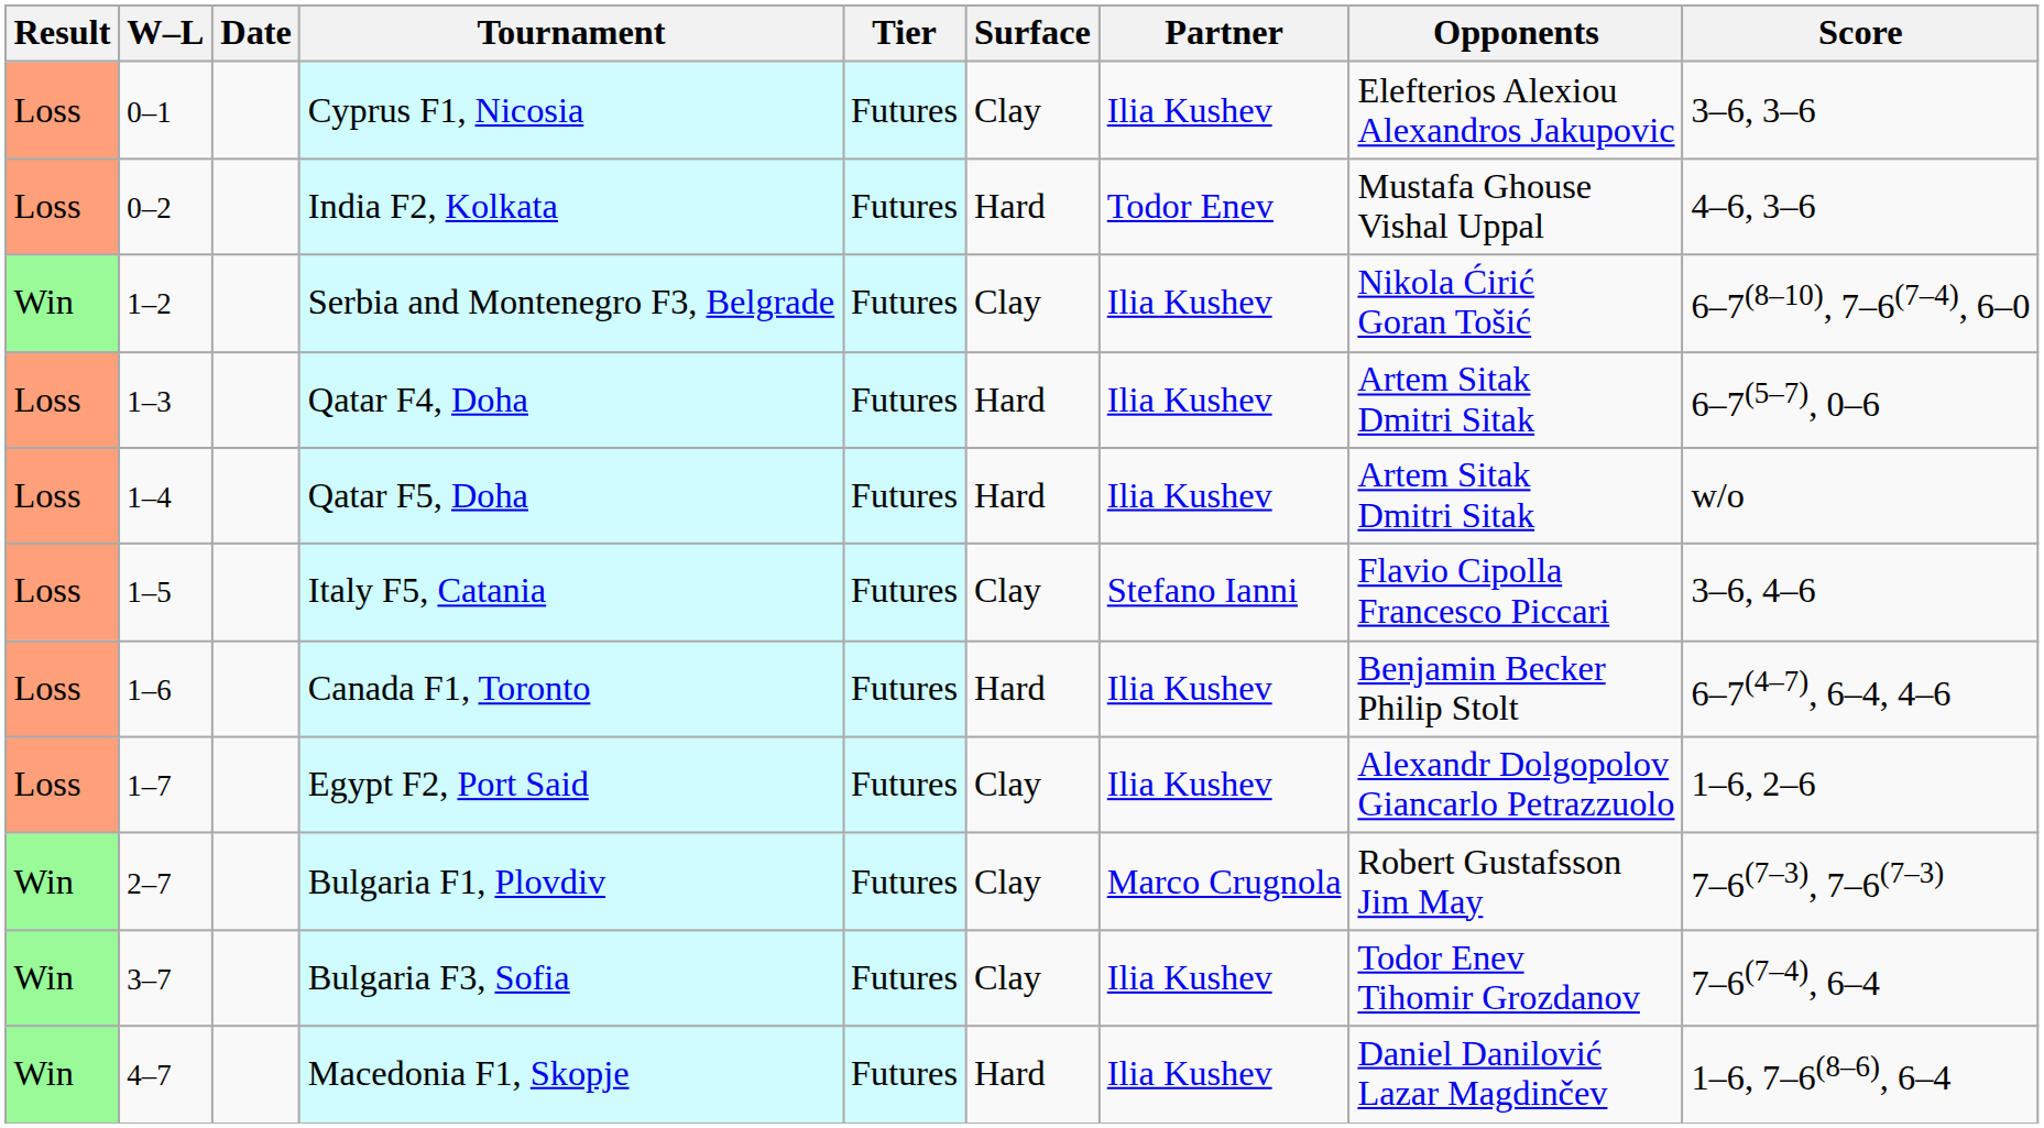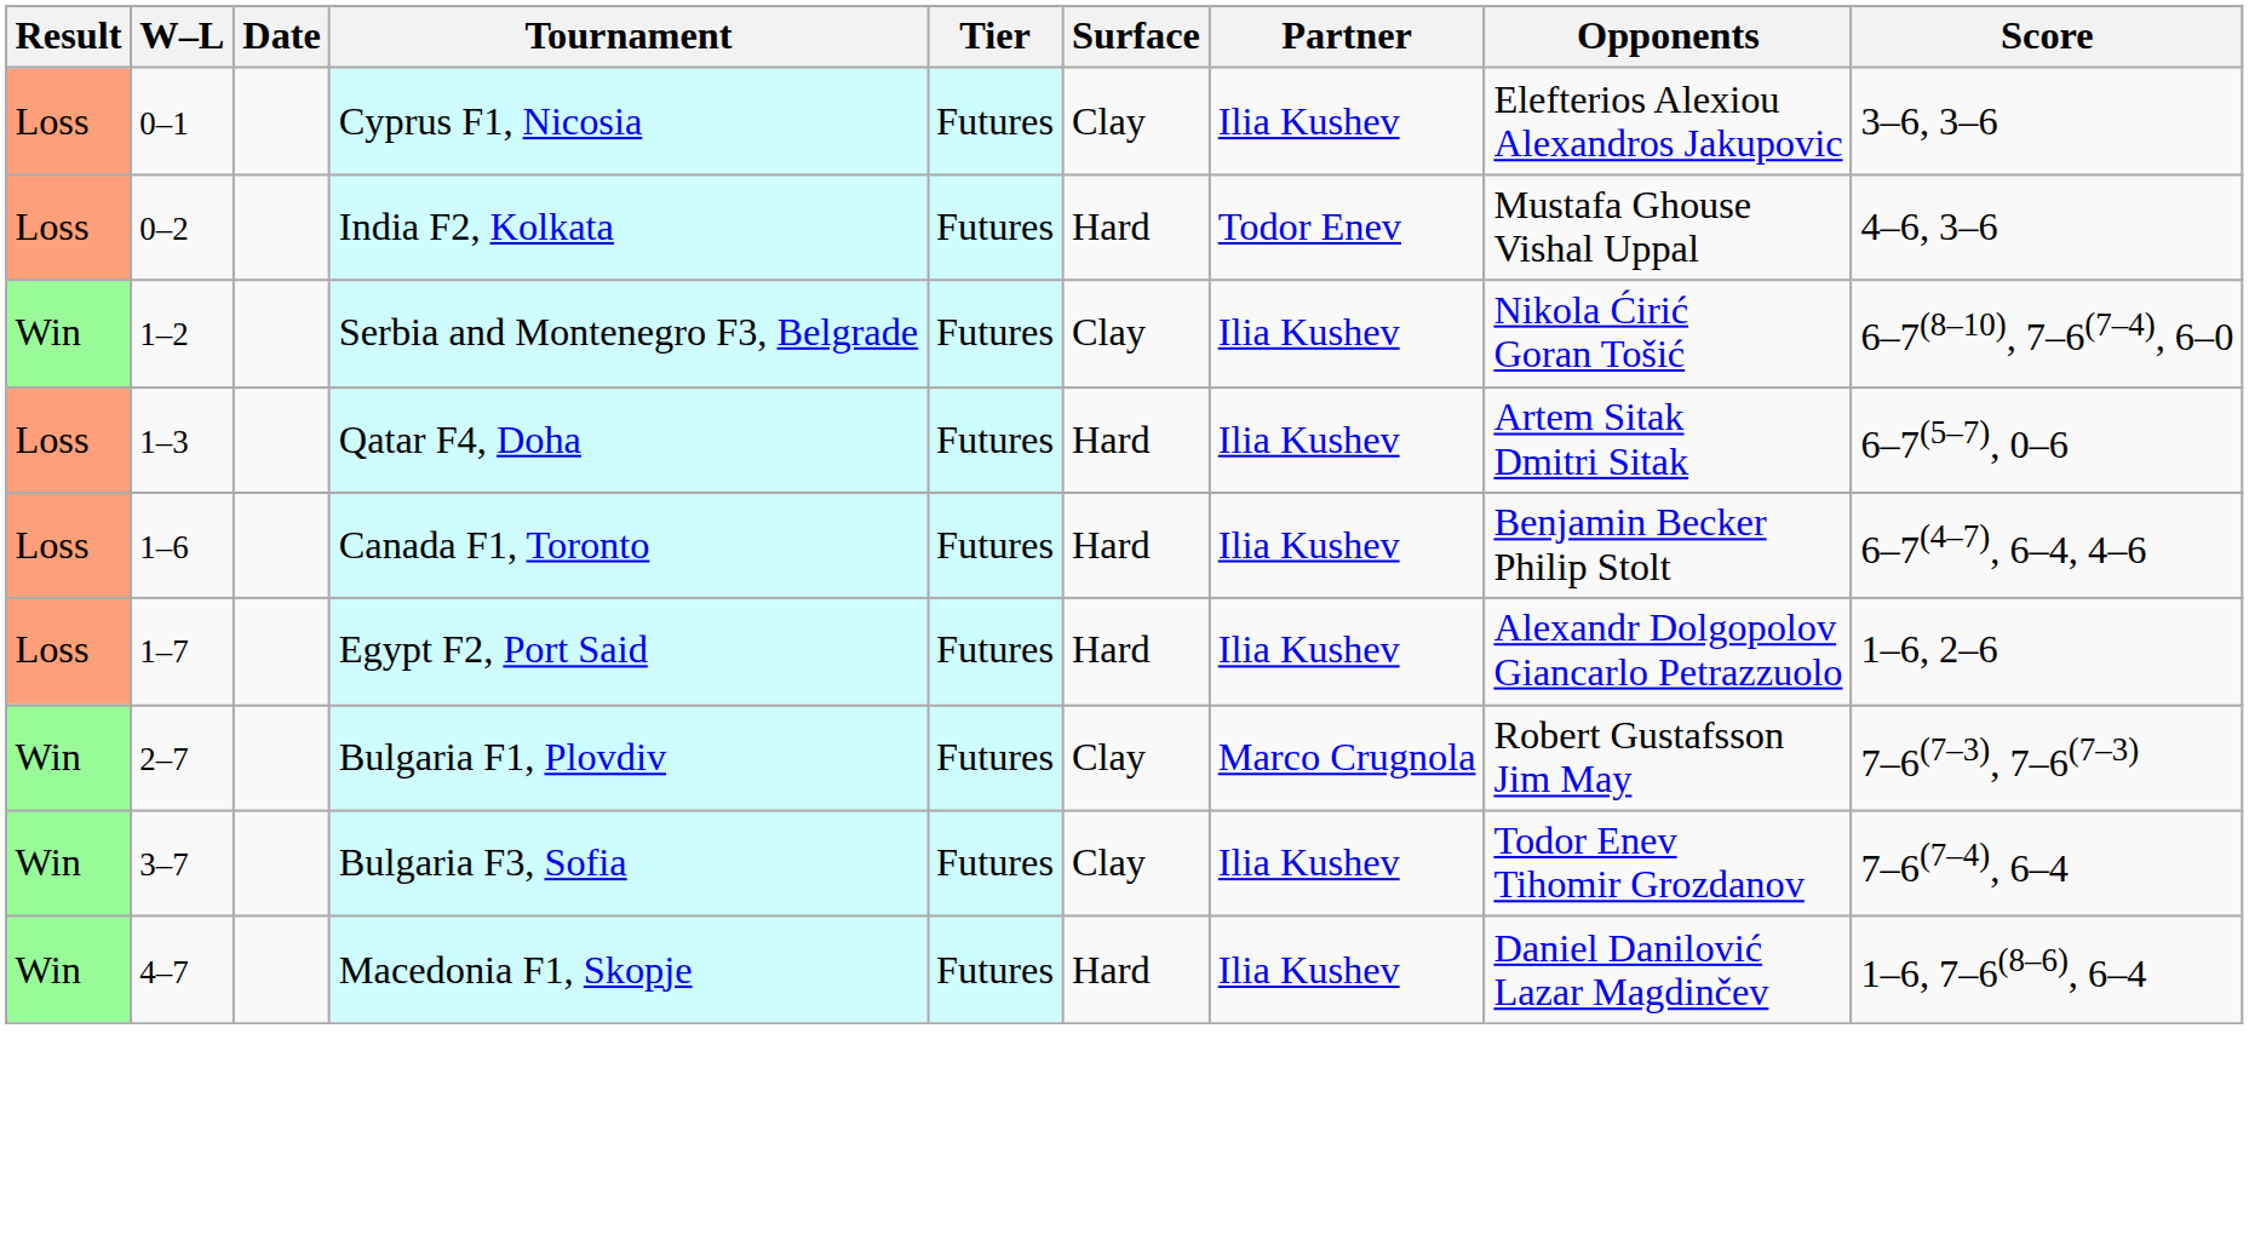 <table class="sortable wikitable">
 <tr>
 <th>Result</th>
 <th class="unsortable">W–L</th>
 <th>Date</th>
 <th>Tournament</th>
 <th>Tier</th>
 <th>Surface</th>
 <th>Partner</th>
 <th>Opponents</th>
 <th class="unsortable">Score</th>
 </tr>
 <tr>
 <td bgcolor=#FFA07A>Loss</td>
 <td><small>0–1</small></td>
 <td></td>
 <td style="background:#cffcff;">Cyprus F1, <a href='#'>Nicosia</a></td>
 <td style="background:#cffcff;">Futures</td>
 <td>Clay</td>
 <td> <a href='#'>Ilia Kushev</a></td>
 <td> Elefterios Alexiou<br> <a href='#'>Alexandros Jakupovic</a></td>
 <td>3–6, 3–6</td>
 </tr>
 <tr>
 <td bgcolor=#FFA07A>Loss</td>
 <td><small>0–2</small></td>
 <td></td>
 <td style="background:#cffcff;">India F2, <a href='#'>Kolkata</a></td>
 <td style="background:#cffcff;">Futures</td>
 <td>Hard</td>
 <td> <a href='#'>Todor Enev</a></td>
 <td> Mustafa Ghouse<br> Vishal Uppal</td>
 <td>4–6, 3–6</td>
 </tr>
 <tr>
 <td bgcolor=#98fb98>Win</td>
 <td><small>1–2</small></td>
 <td></td>
 <td style="background:#cffcff;">Serbia and Montenegro F3, <a href='#'>Belgrade</a></td>
 <td style="background:#cffcff;">Futures</td>
 <td>Clay</td>
 <td> <a href='#'>Ilia Kushev</a></td>
 <td> <a href='#'>Nikola Ćirić</a><br> <a href='#'>Goran Tošić</a></td>
 <td>6–7<sup>(8–10)</sup>, 7–6<sup>(7–4)</sup>, 6–0</td>
 </tr>
 <tr>
 <td bgcolor=#FFA07A>Loss</td>
 <td><small>1–3</small></td>
 <td></td>
 <td style="background:#cffcff;">Qatar F4, <a href='#'>Doha</a></td>
 <td style="background:#cffcff;">Futures</td>
 <td>Hard</td>
 <td> <a href='#'>Ilia Kushev</a></td>
 <td> <a href='#'>Artem Sitak</a><br> <a href='#'>Dmitri Sitak</a></td>
 <td>6–7<sup>(5–7)</sup>, 0–6</td>
 </tr>
 <tr>
 <td bgcolor=#FFA07A>Loss</td>
-<td><small>1–4</small></td>
-<td></td>
-<td style="background:#cffcff;">Qatar F5, <a href='#'>Doha</a></td>
-<td style="background:#cffcff;">Futures</td>
-<td>Hard</td>
-<td> <a href='#'>Ilia Kushev</a></td>
-<td> <a href='#'>Artem Sitak</a><br> <a href='#'>Dmitri Sitak</a></td>
-<td>w/o</td>
-</tr>
-<tr>
-<td bgcolor=#FFA07A>Loss</td>
-<td><small>1–5</small></td>
-<td></td>
-<td style="background:#cffcff;">Italy F5, <a href='#'>Catania</a></td>
-<td style="background:#cffcff;">Futures</td>
-<td>Clay</td>
-<td> <a href='#'>Stefano Ianni</a></td>
-<td> <a href='#'>Flavio Cipolla</a><br> <a href='#'>Francesco Piccari</a></td>
-<td>3–6, 4–6</td>
-</tr>
-<tr>
-<td bgcolor=#FFA07A>Loss</td>
 <td><small>1–6</small></td>
 <td></td>
 <td style="background:#cffcff;">Canada F1, <a href='#'>Toronto</a></td>
 <td style="background:#cffcff;">Futures</td>
 <td>Hard</td>
 <td> <a href='#'>Ilia Kushev</a></td>
 <td> <a href='#'>Benjamin Becker</a><br> Philip Stolt</td>
 <td>6–7<sup>(4–7)</sup>, 6–4, 4–6</td>
 </tr>
 <tr>
 <td bgcolor=#FFA07A>Loss</td>
 <td><small>1–7</small></td>
 <td></td>
 <td style="background:#cffcff;">Egypt F2, <a href='#'>Port Said</a></td>
 <td style="background:#cffcff;">Futures</td>
-<td>Clay</td>
+<td>Hard</td>
 <td> <a href='#'>Ilia Kushev</a></td>
 <td> <a href='#'>Alexandr Dolgopolov</a><br> <a href='#'>Giancarlo Petrazzuolo</a></td>
 <td>1–6, 2–6</td>
 </tr>
 <tr>
 <td bgcolor=#98fb98>Win</td>
 <td><small>2–7</small></td>
 <td></td>
 <td style="background:#cffcff;">Bulgaria F1, <a href='#'>Plovdiv</a></td>
 <td style="background:#cffcff;">Futures</td>
 <td>Clay</td>
 <td> <a href='#'>Marco Crugnola</a></td>
 <td> Robert Gustafsson<br> <a href='#'>Jim May</a></td>
 <td>7–6<sup>(7–3)</sup>, 7–6<sup>(7–3)</sup></td>
 </tr>
 <tr>
 <td bgcolor=#98fb98>Win</td>
 <td><small>3–7</small></td>
 <td></td>
 <td style="background:#cffcff;">Bulgaria F3, <a href='#'>Sofia</a></td>
 <td style="background:#cffcff;">Futures</td>
 <td>Clay</td>
 <td> <a href='#'>Ilia Kushev</a></td>
 <td> <a href='#'>Todor Enev</a><br> <a href='#'>Tihomir Grozdanov</a></td>
 <td>7–6<sup>(7–4)</sup>, 6–4</td>
 </tr>
 <tr>
 <td bgcolor=#98fb98>Win</td>
 <td><small>4–7</small></td>
 <td></td>
 <td style="background:#cffcff;">Macedonia F1, <a href='#'>Skopje</a></td>
 <td style="background:#cffcff;">Futures</td>
 <td>Hard</td>
 <td> <a href='#'>Ilia Kushev</a></td>
 <td> <a href='#'>Daniel Danilović</a><br> <a href='#'>Lazar Magdinčev</a></td>
 <td>1–6, 7–6<sup>(8–6)</sup>, 6–4</td>
 </tr>
 </table>
